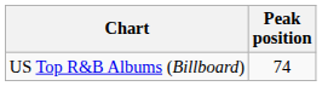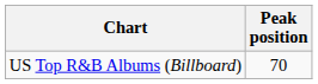 <table class="wikitable">
 <tr>
 <th>Chart</th>
 <th>Peak<br>position</th>
 </tr>
 <tr>
 <td>US <a href='#'>Top R&B Albums</a> (<em>Billboard</em>)</td>
-<td style="text-align:center;">74</td>
+<td style="text-align:center;">70</td>
 </tr>
 </table>
